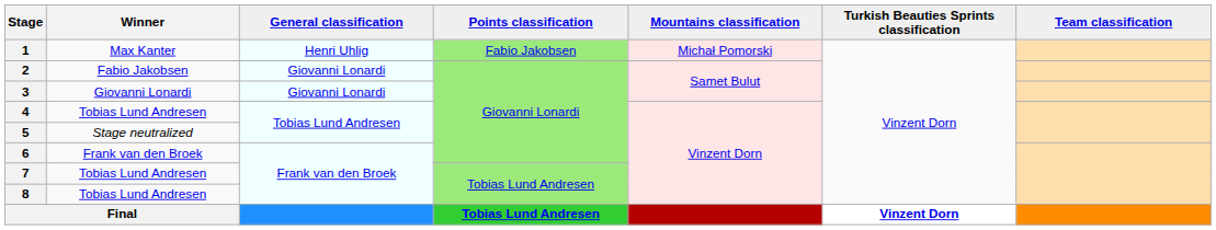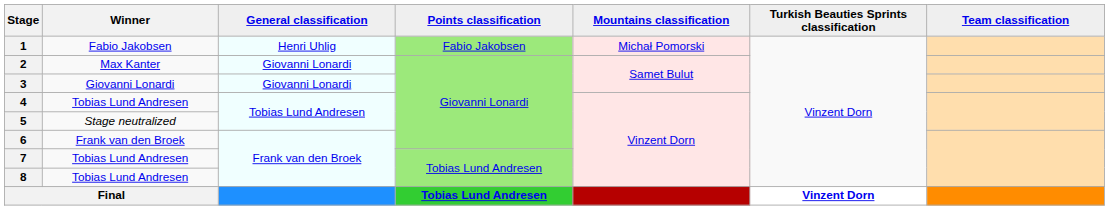 <table class="wikitable" style="text-align: center; font-size:smaller;">
 <tr>
 <th style="width:1%;">Stage</th>
 <th style="width:16.5%;">Winner</th>
 <th style="background:#efefef; width:16.5%;"><a href='#'>General classification</a><br></th>
 <th style="background:#efefef; width:16.5%;"><a href='#'>Points classification</a><br></th>
 <th style="background:#efefef; width:16.5%;"><a href='#'>Mountains classification</a><br></th>
 <th style="background:#efefef; width:16.5%;">Turkish Beauties Sprints classification<br></th>
 <th style="background:#efefef; width:16.5%;"><a href='#'>Team classification</a></th>
 </tr>
 <tr>
 <th>1</th>
-<td><a href='#'>Max Kanter</a></td>
+<td><a href='#'>Fabio Jakobsen</a></td>
 <td style="background:azure;"><a href='#'>Henri Uhlig</a></td>
 <td style="background:#9CE97B;"><a href='#'>Fabio Jakobsen</a></td>
 <td style="background:#FFE6E6;"><a href='#'>Michał Pomorski</a></td>
 <td style="background:offwhite;" rowspan="8"><a href='#'>Vinzent Dorn</a></td>
 <td style="background:navajowhite;"></td>
 </tr>
 <tr>
 <th>2</th>
-<td><a href='#'>Fabio Jakobsen</a></td>
+<td><a href='#'>Max Kanter</a></td>
 <td style="background:azure;"><a href='#'>Giovanni Lonardi</a></td>
 <td style="background:#9CE97B;" rowspan="5"><a href='#'>Giovanni Lonardi</a></td>
 <td style="background:#FFE6E6;" rowspan="2"><a href='#'>Samet Bulut</a></td>
 <td style="background:navajowhite;"></td>
 </tr>
 <tr>
 <th>3</th>
 <td><a href='#'>Giovanni Lonardi</a></td>
 <td style="background:azure;"><a href='#'>Giovanni Lonardi</a></td>
 <td style="background:navajowhite;"></td>
 </tr>
 <tr>
 <th>4</th>
 <td><a href='#'>Tobias Lund Andresen</a></td>
 <td style="background:azure;" rowspan="2"><a href='#'>Tobias Lund Andresen</a></td>
 <td style="background:#FFE6E6;" rowspan="5"><a href='#'>Vinzent Dorn</a></td>
 <td style="background:navajowhite;" rowspan="2"></td>
 </tr>
 <tr>
 <th>5</th>
 <td><em>Stage neutralized</em></td>
 </tr>
 <tr>
 <th>6</th>
 <td><a href='#'>Frank van den Broek</a></td>
 <td style="background:azure;" rowspan="3"><a href='#'>Frank van den Broek</a></td>
 <td style="background:navajowhite;" rowspan="3"></td>
 </tr>
 <tr>
 <th>7</th>
 <td><a href='#'>Tobias Lund Andresen</a></td>
 <td style="background:#9CE97B;" rowspan="2"><a href='#'>Tobias Lund Andresen</a></td>
 </tr>
 <tr>
 <th>8</th>
 <td><a href='#'>Tobias Lund Andresen</a></td>
 </tr>
 <tr>
 <th colspan="2">Final</th>
 <th style="background:dodgerblue;"></th>
 <th style="background:limegreen;"><a href='#'>Tobias Lund Andresen</a></th>
 <th style="background:#B60000;"></th>
 <th style="background:white;"><a href='#'>Vinzent Dorn</a></th>
 <th style="background:#FF8C00;"></th>
 </tr>
 </table>
